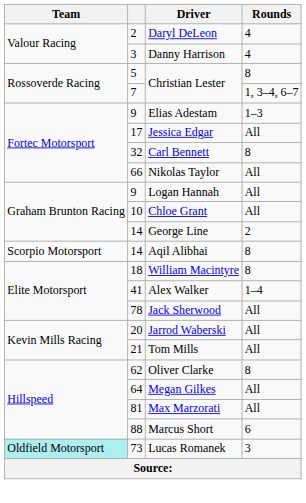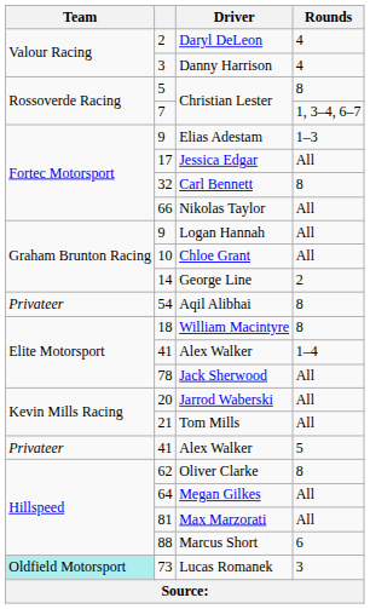 <table class="wikitable" style="font-size: 85%">
 <tr>
 <th>Team</th>
 <th></th>
 <th>Driver</th>
 <th>Rounds</th>
 </tr>
 <tr>
 <td rowspan=2>Valour Racing</td>
 <td>2</td>
 <td> <a href='#'>Daryl DeLeon</a></td>
 <td>4</td>
 </tr>
 <tr>
 <td>3</td>
 <td> Danny Harrison</td>
 <td>4</td>
 </tr>
 <tr>
 <td rowspan=2>Rossoverde Racing</td>
 <td>5</td>
 <td rowspan=2> Christian Lester</td>
 <td>8</td>
 </tr>
 <tr>
 <td>7</td>
 <td nowrap>1, 3–4, 6–7</td>
 </tr>
 <tr>
 <td rowspan=4><a href='#'>Fortec Motorsport</a></td>
 <td>9</td>
 <td> Elias Adestam</td>
 <td>1–3</td>
 </tr>
 <tr>
 <td>17</td>
 <td> <a href='#'>Jessica Edgar</a></td>
 <td>All</td>
 </tr>
 <tr>
 <td>32</td>
 <td> <a href='#'>Carl Bennett</a></td>
 <td>8</td>
 </tr>
 <tr>
 <td>66</td>
 <td> Nikolas Taylor</td>
 <td>All</td>
 </tr>
 <tr>
 <td rowspan=3>Graham Brunton Racing</td>
 <td>9</td>
 <td> Logan Hannah</td>
 <td>All</td>
 </tr>
 <tr>
 <td>10</td>
 <td> <a href='#'>Chloe Grant</a></td>
 <td>All</td>
 </tr>
 <tr>
 <td>14</td>
 <td> George Line</td>
 <td>2</td>
 </tr>
 <tr>
-<td>Scorpio Motorsport</td>
-<td>14</td>
+<td><em>Privateer</em></td>
+<td>54</td>
 <td> Aqil Alibhai</td>
 <td>8</td>
 </tr>
 <tr>
 <td rowspan=3>Elite Motorsport</td>
 <td>18</td>
 <td> <a href='#'>William Macintyre</a></td>
 <td>8</td>
 </tr>
 <tr>
 <td>41</td>
 <td> Alex Walker</td>
 <td>1–4</td>
 </tr>
 <tr>
 <td>78</td>
 <td> <a href='#'>Jack Sherwood</a></td>
 <td>All</td>
 </tr>
 <tr>
 <td rowspan=2>Kevin Mills Racing</td>
 <td>20</td>
 <td nowrap> <a href='#'>Jarrod Waberski</a></td>
 <td>All</td>
 </tr>
 <tr>
 <td>21</td>
 <td> Tom Mills</td>
 <td>All</td>
+</tr>
+<tr>
+<td><em>Privateer</em></td>
+<td>41</td>
+<td> Alex Walker</td>
+<td>5</td>
 </tr>
 <tr>
 <td rowspan=4><a href='#'>Hillspeed</a></td>
 <td>62</td>
 <td> Oliver Clarke</td>
 <td>8</td>
 </tr>
 <tr>
 <td>64</td>
 <td> <a href='#'>Megan Gilkes</a></td>
 <td>All</td>
 </tr>
 <tr>
 <td>81</td>
 <td> <a href='#'>Max Marzorati</a></td>
 <td>All</td>
 </tr>
 <tr>
 <td>88</td>
 <td> Marcus Short</td>
 <td>6</td>
 </tr>
 <tr>
 <td style="background: paleturquoise;">Oldfield Motorsport</td>
 <td>73</td>
 <td> Lucas Romanek</td>
 <td>3</td>
 </tr>
 <tr>
 <th colspan=4>Source:</th>
 </tr>
 </table>
